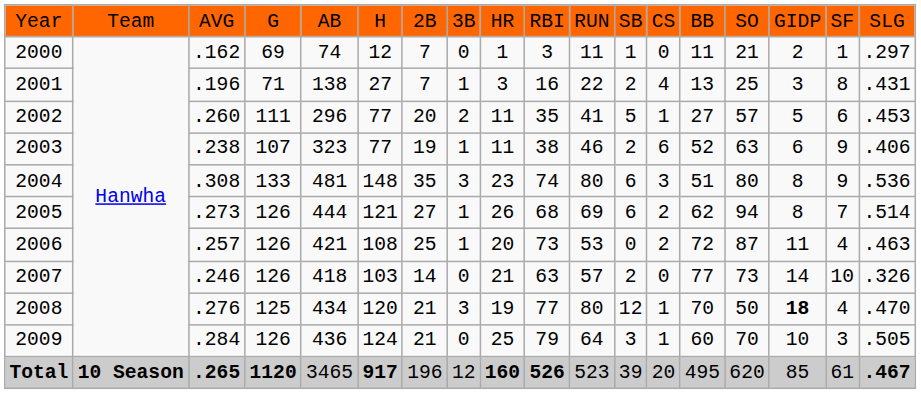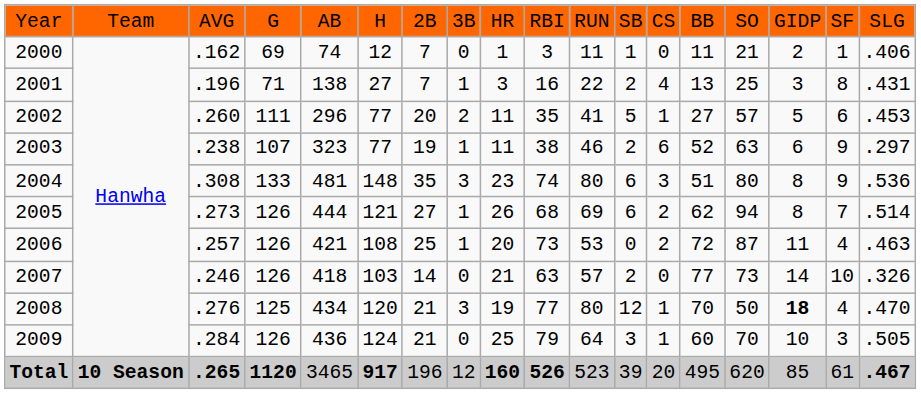 <table class="wikitable" style="text-align: center;">
 <tr style="background:#ff6600;">
 <td><span>Year</span></td>
 <td><span>Team</span></td>
 <td><span>AVG</span></td>
 <td><span>G</span></td>
 <td><span> AB</span></td>
 <td><span> H</span></td>
 <td><span> 2B</span></td>
 <td><span>3B</span></td>
 <td><span>HR</span></td>
 <td><span>RBI</span></td>
 <td><span>RUN</span></td>
 <td><span>SB</span></td>
 <td><span>CS</span></td>
 <td><span>BB</span></td>
 <td><span>SO</span></td>
 <td><span>GIDP</span></td>
 <td><span>SF</span></td>
 <td><span>SLG</span></td>
 </tr>
 <tr>
 <td>2000</td>
 <td rowspan="10" style="text-align:center;"><a href='#'>Hanwha</a></td>
 <td>.162</td>
 <td>69</td>
 <td>74</td>
 <td>12</td>
 <td>7</td>
 <td>0</td>
 <td>1</td>
 <td>3</td>
 <td>11</td>
 <td>1</td>
 <td>0</td>
 <td>11</td>
 <td>21</td>
 <td>2</td>
 <td>1</td>
-<td>.297</td>
+<td>.406</td>
 </tr>
 <tr>
 <td>2001</td>
 <td>.196</td>
 <td>71</td>
 <td>138</td>
 <td>27</td>
 <td>7</td>
 <td>1</td>
 <td>3</td>
 <td>16</td>
 <td>22</td>
 <td>2</td>
 <td>4</td>
 <td>13</td>
 <td>25</td>
 <td>3</td>
 <td>8</td>
 <td>.431</td>
 </tr>
 <tr>
 <td>2002</td>
 <td>.260</td>
 <td>111</td>
 <td>296</td>
 <td>77</td>
 <td>20</td>
 <td>2</td>
 <td>11</td>
 <td>35</td>
 <td>41</td>
 <td>5</td>
 <td>1</td>
 <td>27</td>
 <td>57</td>
 <td>5</td>
 <td>6</td>
 <td>.453</td>
 </tr>
 <tr>
 <td>2003</td>
 <td>.238</td>
 <td>107</td>
 <td>323</td>
 <td>77</td>
 <td>19</td>
 <td>1</td>
 <td>11</td>
 <td>38</td>
 <td>46</td>
 <td>2</td>
 <td>6</td>
 <td>52</td>
 <td>63</td>
 <td>6</td>
 <td>9</td>
-<td>.406</td>
+<td>.297</td>
 </tr>
 <tr>
 <td>2004</td>
 <td>.308</td>
 <td>133</td>
 <td>481</td>
 <td>148</td>
 <td>35</td>
 <td>3</td>
 <td>23</td>
 <td>74</td>
 <td>80</td>
 <td>6</td>
 <td>3</td>
 <td>51</td>
 <td>80</td>
 <td>8</td>
 <td>9</td>
 <td>.536</td>
 </tr>
 <tr>
 <td>2005</td>
 <td>.273</td>
 <td>126</td>
 <td>444</td>
 <td>121</td>
 <td>27</td>
 <td>1</td>
 <td>26</td>
 <td>68</td>
 <td>69</td>
 <td>6</td>
 <td>2</td>
 <td>62</td>
 <td>94</td>
 <td>8</td>
 <td>7</td>
 <td>.514</td>
 </tr>
 <tr>
 <td>2006</td>
 <td>.257</td>
 <td>126</td>
 <td>421</td>
 <td>108</td>
 <td>25</td>
 <td>1</td>
 <td>20</td>
 <td>73</td>
 <td>53</td>
 <td>0</td>
 <td>2</td>
 <td>72</td>
 <td>87</td>
 <td>11</td>
 <td>4</td>
 <td>.463</td>
 </tr>
 <tr>
 <td>2007</td>
 <td>.246</td>
 <td>126</td>
 <td>418</td>
 <td>103</td>
 <td>14</td>
 <td>0</td>
 <td>21</td>
 <td>63</td>
 <td>57</td>
 <td>2</td>
 <td>0</td>
 <td>77</td>
 <td>73</td>
 <td>14</td>
 <td>10</td>
 <td>.326</td>
 </tr>
 <tr>
 <td>2008</td>
 <td>.276</td>
 <td>125</td>
 <td>434</td>
 <td>120</td>
 <td>21</td>
 <td>3</td>
 <td>19</td>
 <td>77</td>
 <td>80</td>
 <td>12</td>
 <td>1</td>
 <td>70</td>
 <td>50</td>
 <td><strong>18</strong></td>
 <td>4</td>
 <td>.470</td>
 </tr>
 <tr>
 <td>2009</td>
 <td>.284</td>
 <td>126</td>
 <td>436</td>
 <td>124</td>
 <td>21</td>
 <td>0</td>
 <td>25</td>
 <td>79</td>
 <td>64</td>
 <td>3</td>
 <td>1</td>
 <td>60</td>
 <td>70</td>
 <td>10</td>
 <td>3</td>
 <td>.505</td>
 </tr>
 <tr style="background:#cccccc;">
 <td><strong>Total</strong></td>
 <td><strong>10 Season</strong></td>
 <td><strong>.265</strong></td>
 <td><strong>1120</strong></td>
 <td>3465</td>
 <td><strong>917</strong></td>
 <td>196</td>
 <td>12</td>
 <td><strong>160</strong></td>
 <td><strong>526</strong></td>
 <td>523</td>
 <td>39</td>
 <td>20</td>
 <td>495</td>
 <td>620</td>
 <td>85</td>
 <td>61</td>
 <td><strong>.467</strong></td>
 </tr>
 </table>
